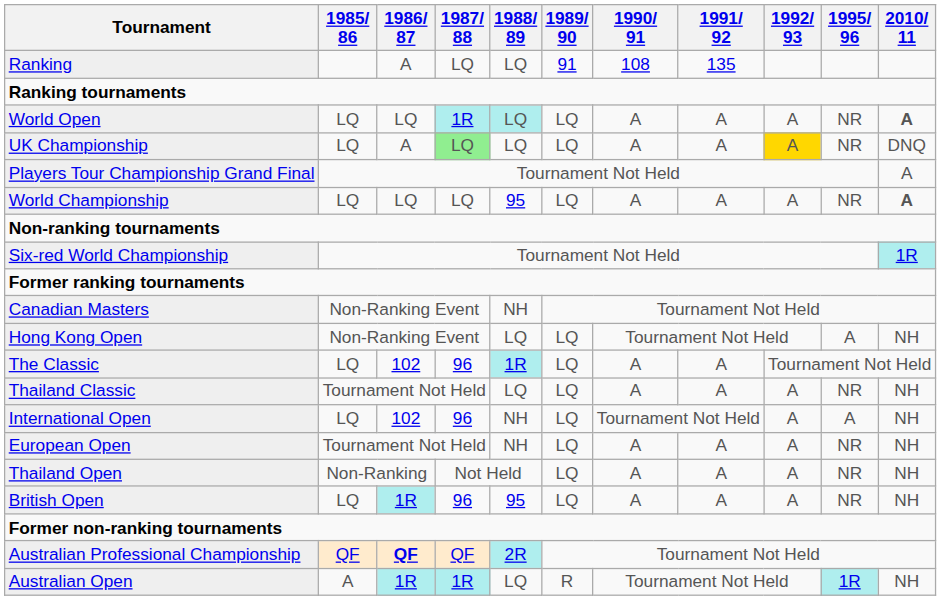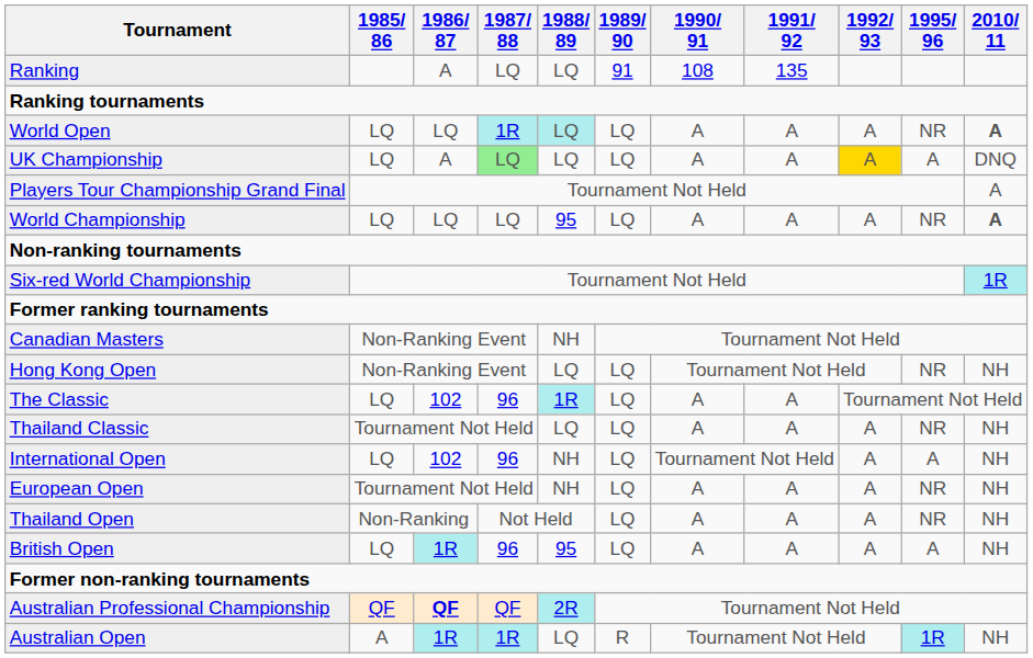 <table class="wikitable" style="font-size:85%;">
 <tr>
 <th>Tournament</th>
 <th><a href='#'>1985/<br>86</a></th>
 <th><a href='#'>1986/<br>87</a></th>
 <th><a href='#'>1987/<br>88</a></th>
 <th><a href='#'>1988/<br>89</a></th>
 <th><a href='#'>1989/<br>90</a></th>
 <th><a href='#'>1990/<br>91</a></th>
 <th><a href='#'>1991/<br>92</a></th>
 <th><a href='#'>1992/<br>93</a></th>
 <th><a href='#'>1995/<br>96</a></th>
 <th><a href='#'>2010/<br>11</a></th>
 </tr>
 <tr>
 <td style="background:#EFEFEF;"><a href='#'>Ranking</a></td>
 <td align="center"></td>
 <td align="center" style="color:#555555;">A</td>
 <td align="center" style="color:#555555;">LQ</td>
 <td align="center" style="color:#555555;">LQ</td>
 <td align="center"><a href='#'>91</a></td>
 <td align="center"><a href='#'>108</a></td>
 <td align="center"><a href='#'>135</a></td>
 <td align="center"></td>
 <td align="center"></td>
 <td align="center"></td>
 </tr>
 <tr>
 <td colspan="20"><strong>Ranking tournaments</strong></td>
 </tr>
 <tr>
 <td style="background:#EFEFEF;"><a href='#'>World Open</a></td>
 <td align="center" style="color:#555555;">LQ</td>
 <td align="center" style="color:#555555;">LQ</td>
 <td align="center" style="background:#afeeee;"><a href='#'>1R</a></td>
 <td align="center" style="background: paleturquoise; color:#555555;">LQ</td>
 <td align="center" style="color:#555555;">LQ</td>
 <td align="center" style="color:#555555;">A</td>
 <td align="center" style="color:#555555;">A</td>
 <td align="center" style="color:#555555;">A</td>
 <td align="center" style="color:#555555;">NR</td>
 <td align="center" style="color:#555555;"><strong>A</strong></td>
 </tr>
 <tr>
 <td style="background:#EFEFEF;"><a href='#'>UK Championship</a></td>
 <td align="center" style="color:#555555;">LQ</td>
 <td align="center" style="color:#555555;">A</td>
 <td align="center" style="background: lightgreen; color:#555555;">LQ</td>
 <td align="center" style="color:#555555;">LQ</td>
 <td align="center" style="color:#555555;">LQ</td>
 <td align="center" style="color:#555555;">A</td>
 <td align="center" style="color:#555555;">A</td>
 <td align="center" style="background: gold; color:#555555;">A</td>
-<td align="center" style="color:#555555;">NR</td>
+<td align="center" style="color:#555555;">A</td>
 <td align="center" style="color:#555555;">DNQ</td>
 </tr>
 <tr>
 <td style="background:#EFEFEF;"><a href='#'>Players Tour Championship Grand Final</a></td>
 <td align="center" colspan="9" style="color:#555555;">Tournament Not Held</td>
 <td align="center" style="color:#555555;">A</td>
 </tr>
 <tr>
 <td style="background:#EFEFEF;"><a href='#'>World Championship</a></td>
 <td align="center" style="color:#555555;">LQ</td>
 <td align="center" style="color:#555555;">LQ</td>
 <td align="center" style="color:#555555;">LQ</td>
 <td align="center"><a href='#'>95</a></td>
 <td align="center" style="color:#555555;">LQ</td>
 <td align="center" style="color:#555555;">A</td>
 <td align="center" style="color:#555555;">A</td>
 <td align="center" style="color:#555555;">A</td>
 <td align="center" style="color:#555555;">NR</td>
 <td align="center" style="color:#555555;"><strong>A</strong></td>
 </tr>
 <tr>
 <td colspan="20"><strong>Non-ranking tournaments</strong></td>
 </tr>
 <tr>
 <td style="background:#EFEFEF;"><a href='#'>Six-red World Championship</a></td>
 <td align="center" colspan="9" style="color:#555555;">Tournament Not Held</td>
 <td align="center" style="background:#afeeee;"><a href='#'>1R</a></td>
 </tr>
 <tr>
 <td colspan="20"><strong>Former ranking tournaments</strong></td>
 </tr>
 <tr>
 <td style="background:#EFEFEF;"><a href='#'>Canadian Masters</a></td>
 <td align="center" colspan="3" style="color:#555555;">Non-Ranking Event</td>
 <td align="center" style="color:#555555;">NH</td>
 <td align="center" colspan="20" style="color:#555555;">Tournament Not Held</td>
 </tr>
 <tr>
 <td style="background:#EFEFEF;"><a href='#'>Hong Kong Open</a></td>
 <td align="center" colspan="3" style="color:#555555;">Non-Ranking Event</td>
 <td align="center" style="color:#555555;">LQ</td>
 <td align="center" style="color:#555555;">LQ</td>
 <td align="center" colspan="3" style="color:#555555;">Tournament Not Held</td>
-<td align="center" style="color:#555555;">A</td>
+<td align="center" style="color:#555555;">NR</td>
 <td align="center" colspan="20" style="color:#555555;">NH</td>
 </tr>
 <tr>
 <td style="background:#EFEFEF;"><a href='#'>The Classic</a></td>
 <td align="center" style="color:#555555;">LQ</td>
 <td align="center"><a href='#'>102</a></td>
 <td align="center"><a href='#'>96</a></td>
 <td align="center" style="background:#afeeee;"><a href='#'>1R</a></td>
 <td align="center" style="color:#555555;">LQ</td>
 <td align="center" style="color:#555555;">A</td>
 <td align="center" style="color:#555555;">A</td>
 <td align="center" colspan="20" style="color:#555555;">Tournament Not Held</td>
 </tr>
 <tr>
 <td style="background:#EFEFEF;"><a href='#'>Thailand Classic</a></td>
 <td align="center" colspan="3" style="color:#555555;">Tournament Not Held</td>
 <td align="center" style="color:#555555;">LQ</td>
 <td align="center" style="color:#555555;">LQ</td>
 <td align="center" style="color:#555555;">A</td>
 <td align="center" style="color:#555555;">A</td>
 <td align="center" style="color:#555555;">A</td>
 <td align="center" style="color:#555555;">NR</td>
 <td align="center" colspan="20" style="color:#555555;">NH</td>
 </tr>
 <tr>
 <td style="background:#EFEFEF;"><a href='#'>International Open</a></td>
 <td align="center" style="color:#555555;">LQ</td>
 <td align="center"><a href='#'>102</a></td>
 <td align="center"><a href='#'>96</a></td>
 <td align="center" style="color:#555555;">NH</td>
 <td align="center" style="color:#555555;">LQ</td>
 <td align="center" colspan="2" style="color:#555555;">Tournament Not Held</td>
 <td align="center" style="color:#555555;">A</td>
 <td align="center" style="color:#555555;">A</td>
 <td align="center" colspan="20" style="color:#555555;">NH</td>
 </tr>
 <tr>
 <td style="background:#EFEFEF;"><a href='#'>European Open</a></td>
 <td align="center" colspan="3" style="color:#555555;">Tournament Not Held</td>
 <td align="center" style="color:#555555;">NH</td>
 <td align="center" style="color:#555555;">LQ</td>
 <td align="center" style="color:#555555;">A</td>
 <td align="center" style="color:#555555;">A</td>
 <td align="center" style="color:#555555;">A</td>
 <td align="center" style="color:#555555;">NR</td>
 <td align="center" colspan="20" style="color:#555555;">NH</td>
 </tr>
 <tr>
 <td style="background:#EFEFEF;"><a href='#'>Thailand Open</a></td>
 <td align="center" colspan="2" style="color:#555555;">Non-Ranking</td>
 <td align="center" colspan="2" style="color:#555555;">Not Held</td>
 <td align="center" style="color:#555555;">LQ</td>
 <td align="center" style="color:#555555;">A</td>
 <td align="center" style="color:#555555;">A</td>
 <td align="center" style="color:#555555;">A</td>
 <td align="center" style="color:#555555;">NR</td>
 <td align="center" colspan="20" style="color:#555555;">NH</td>
 </tr>
 <tr>
 <td style="background:#EFEFEF;"><a href='#'>British Open</a></td>
 <td align="center" style="color:#555555;">LQ</td>
 <td align="center" style="background:#afeeee;"><a href='#'>1R</a></td>
 <td align="center"><a href='#'>96</a></td>
 <td align="center"><a href='#'>95</a></td>
 <td align="center" style="color:#555555;">LQ</td>
 <td align="center" style="color:#555555;">A</td>
 <td align="center" style="color:#555555;">A</td>
 <td align="center" style="color:#555555;">A</td>
-<td align="center" style="color:#555555;">NR</td>
+<td align="center" style="color:#555555;">A</td>
 <td align="center" colspan="20" style="color:#555555;">NH</td>
 </tr>
 <tr>
 <td colspan="20"><strong>Former non-ranking tournaments</strong></td>
 </tr>
 <tr>
 <td style="background:#EFEFEF;"><a href='#'>Australian Professional Championship</a></td>
 <td align="center" style="background:#ffebcd;"><a href='#'>QF</a></td>
 <td align="center" style="background:#ffebcd;"><strong><a href='#'>QF</a></strong></td>
 <td align="center" style="background:#ffebcd;"><a href='#'>QF</a></td>
 <td align="center" style="background:#afeeee;"><a href='#'>2R</a></td>
 <td align="center" colspan="20" style="color:#555555;">Tournament Not Held</td>
 </tr>
 <tr>
 <td style="background:#EFEFEF;"><a href='#'>Australian Open</a></td>
 <td align="center" style="color:#555555;">A</td>
 <td align="center" style="background:#afeeee;"><a href='#'>1R</a></td>
 <td align="center" style="background:#afeeee;"><a href='#'>1R</a></td>
 <td align="center" style="color:#555555;">LQ</td>
 <td align="center" style="color:#555555;">R</td>
 <td align="center" colspan="3" style="color:#555555;">Tournament Not Held</td>
 <td align="center" style="background:#afeeee;"><a href='#'>1R</a></td>
 <td align="center" colspan="20" style="color:#555555;">NH</td>
 </tr>
 </table>
